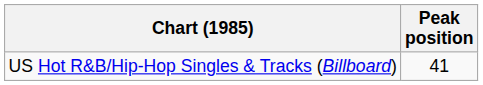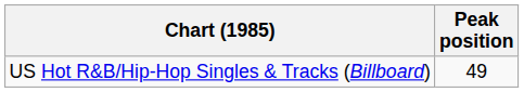 <table Class = "wikitable sortable">
 <tr>
 <th>Chart (1985)</th>
 <th>Peak<br>position</th>
 </tr>
 <tr>
 <td>US <a href='#'>Hot R&B/Hip-Hop Singles & Tracks</a> (<em><a href='#'>Billboard</a></em>)</td>
-<td align=center>41</td>
+<td align=center>49</td>
 </tr>
 </table>
